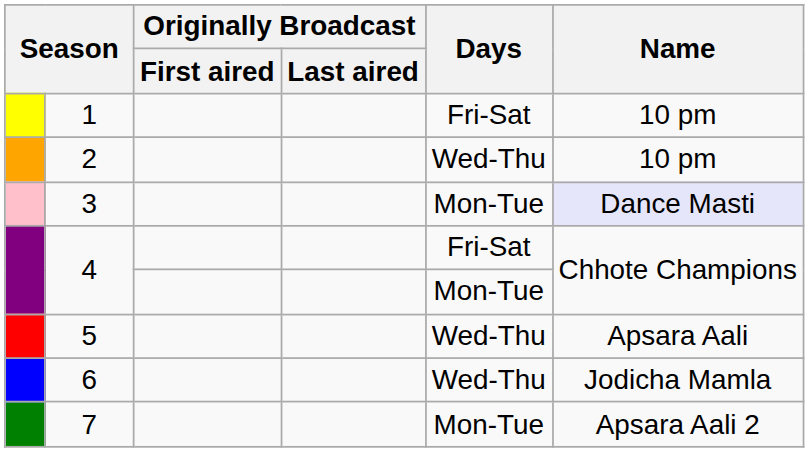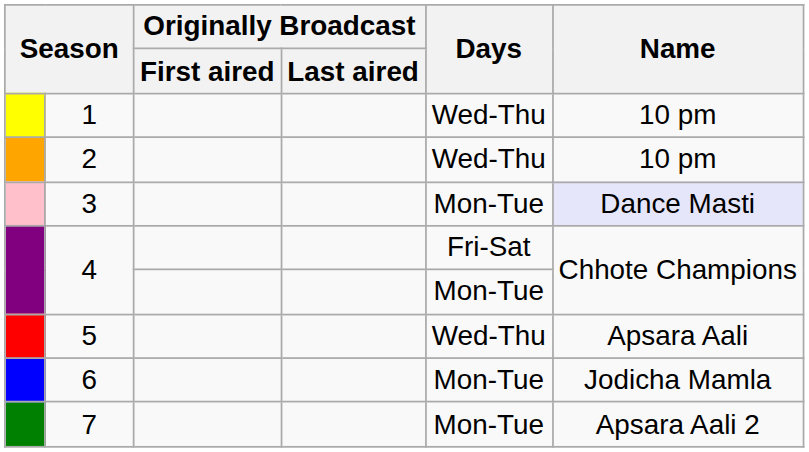 <table class="wikitable" style="text-align:center">
 <tr>
 <th style="padding: 0 8px" colspan="2" rowspan="2">Season</th>
 <th colspan="2">Originally Broadcast</th>
 <th style="padding: 0 8px" rowspan="2">Days</th>
 <th style="padding: 0 8px" rowspan="2">Name</th>
 </tr>
 <tr>
 <th style="padding: 1 8px">First aired</th>
 <th style="padding: 1 8px">Last aired</th>
 </tr>
 <tr>
 <td style="background:Yellow"></td>
 <td align="center">1</td>
 <td align="center"></td>
 <td align="center"></td>
-<td align="center">Fri-Sat</td>
+<td align="center">Wed-Thu</td>
 <td align="center">10 pm</td>
 </tr>
 <tr>
 <td style="background:Orange"></td>
 <td align="center">2</td>
 <td align="center"></td>
 <td align="center"></td>
 <td align="center">Wed-Thu</td>
 <td align="center">10 pm</td>
 </tr>
 <tr>
 <td style="background:Pink"></td>
 <td align="center">3</td>
 <td align="center"></td>
 <td align="center"></td>
 <td align="center">Mon-Tue</td>
 <td align="center" style="background: lavender;">Dance Masti</td>
 </tr>
 <tr>
 <td style="background:Purple" rowspan="2"></td>
 <td align="center" rowspan="2">4</td>
 <td align="center"></td>
 <td align="center"></td>
 <td align="center">Fri-Sat</td>
 <td align="center" rowspan="2">Chhote Champions</td>
 </tr>
 <tr>
 <td align="center"></td>
 <td align="center"></td>
 <td align="center">Mon-Tue</td>
 </tr>
 <tr>
 <td style="background:Red"></td>
 <td align="center">5</td>
 <td align="center"></td>
 <td align="center"></td>
 <td align="center">Wed-Thu</td>
 <td align="center">Apsara Aali</td>
 </tr>
 <tr>
 <td style="background:Blue"></td>
 <td align="center">6</td>
 <td align="center"></td>
 <td align="center"></td>
-<td align="center">Wed-Thu</td>
+<td align="center">Mon-Tue</td>
 <td align="center">Jodicha Mamla</td>
 </tr>
 <tr>
 <td style="background:Green"></td>
 <td align="center">7</td>
 <td align="center"></td>
 <td align="center"></td>
 <td align="center">Mon-Tue</td>
 <td align="center">Apsara Aali 2</td>
 </tr>
 </table>
